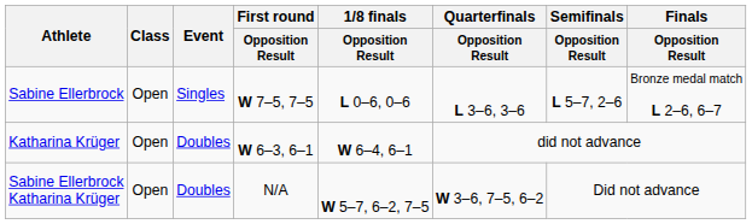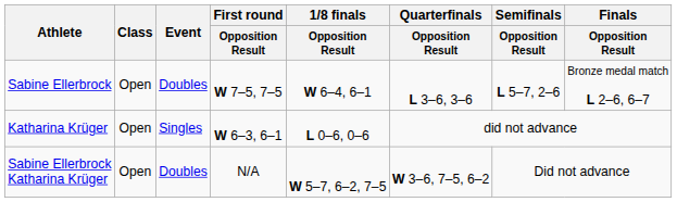 <table class=wikitable>
 <tr>
 <th rowspan="2">Athlete</th>
 <th rowspan="2">Class</th>
 <th rowspan="2">Event</th>
 <th>First round</th>
 <th>1/8 finals</th>
 <th>Quarterfinals</th>
 <th>Semifinals</th>
 <th>Finals</th>
 </tr>
 <tr>
 <th style="line-height:1em"><small>Opposition<br>Result</small></th>
 <th style="line-height:1em"><small>Opposition<br>Result</small></th>
 <th style="line-height:1em"><small>Opposition<br>Result</small></th>
 <th style="line-height:1em"><small>Opposition<br>Result</small></th>
 <th style="line-height:1em"><small>Opposition<br>Result</small></th>
 </tr>
 <tr>
 <td><a href='#'>Sabine Ellerbrock</a></td>
 <td style="text-align:center;">Open</td>
-<td><a href='#'>Singles</a></td>
+<td><a href='#'>Doubles</a></td>
 <td style="text-align:center;"><br><strong>W</strong> 7–5, 7–5</td>
-<td style="text-align:center;"><br><strong>L</strong> 0–6, 0–6</td>
+<td style="text-align:center;"><br><strong>W</strong> 6–4, 6–1</td>
 <td style="text-align:center;"><br><br><strong>L</strong> 3–6, 3–6</td>
 <td style="text-align:center;"><br><strong>L</strong> 5–7, 2–6</td>
 <td style="text-align:center;"><small>Bronze medal match</small><br><br><strong>L</strong> 2–6, 6–7</td>
 </tr>
 <tr>
 <td><a href='#'>Katharina Krüger</a></td>
 <td style="text-align:center;">Open</td>
-<td><a href='#'>Doubles</a></td>
+<td><a href='#'>Singles</a></td>
 <td style="text-align:center;"><br><strong>W</strong> 6–3, 6–1</td>
-<td style="text-align:center;"><br><strong>W</strong> 6–4, 6–1</td>
+<td style="text-align:center;"><br><strong>L</strong> 0–6, 0–6</td>
 <td style="text-align:center;" colspan="3">did not advance</td>
 </tr>
 <tr>
 <td><a href='#'>Sabine Ellerbrock</a><br><a href='#'>Katharina Krüger</a></td>
 <td style="text-align:center;">Open</td>
 <td><a href='#'>Doubles</a></td>
 <td style="text-align:center;">N/A</td>
 <td style="text-align:center;"><br><br><strong>W</strong> 5–7, 6–2, 7–5</td>
 <td style="text-align:center;"><br><strong>W</strong> 3–6, 7–5, 6–2</td>
 <td colspan="2" style="text-align:center;">Did not advance</td>
 </tr>
 </table>
